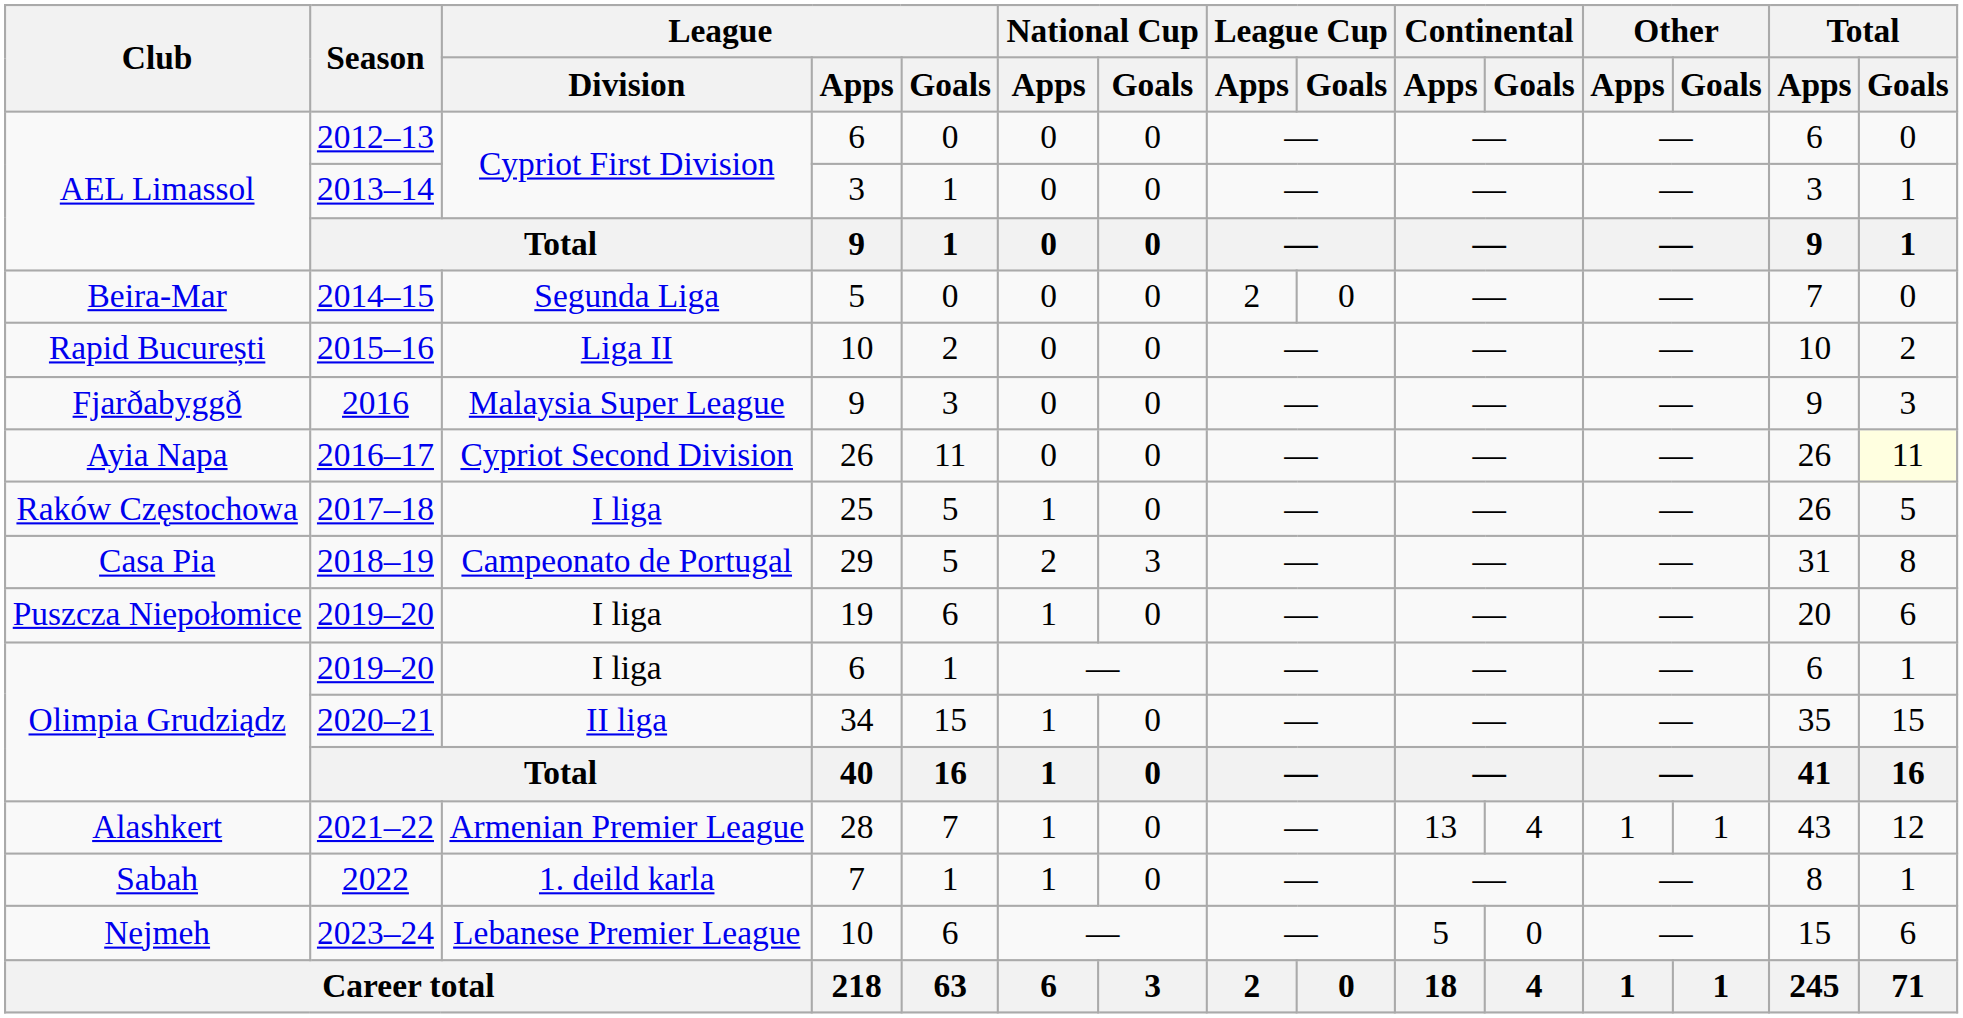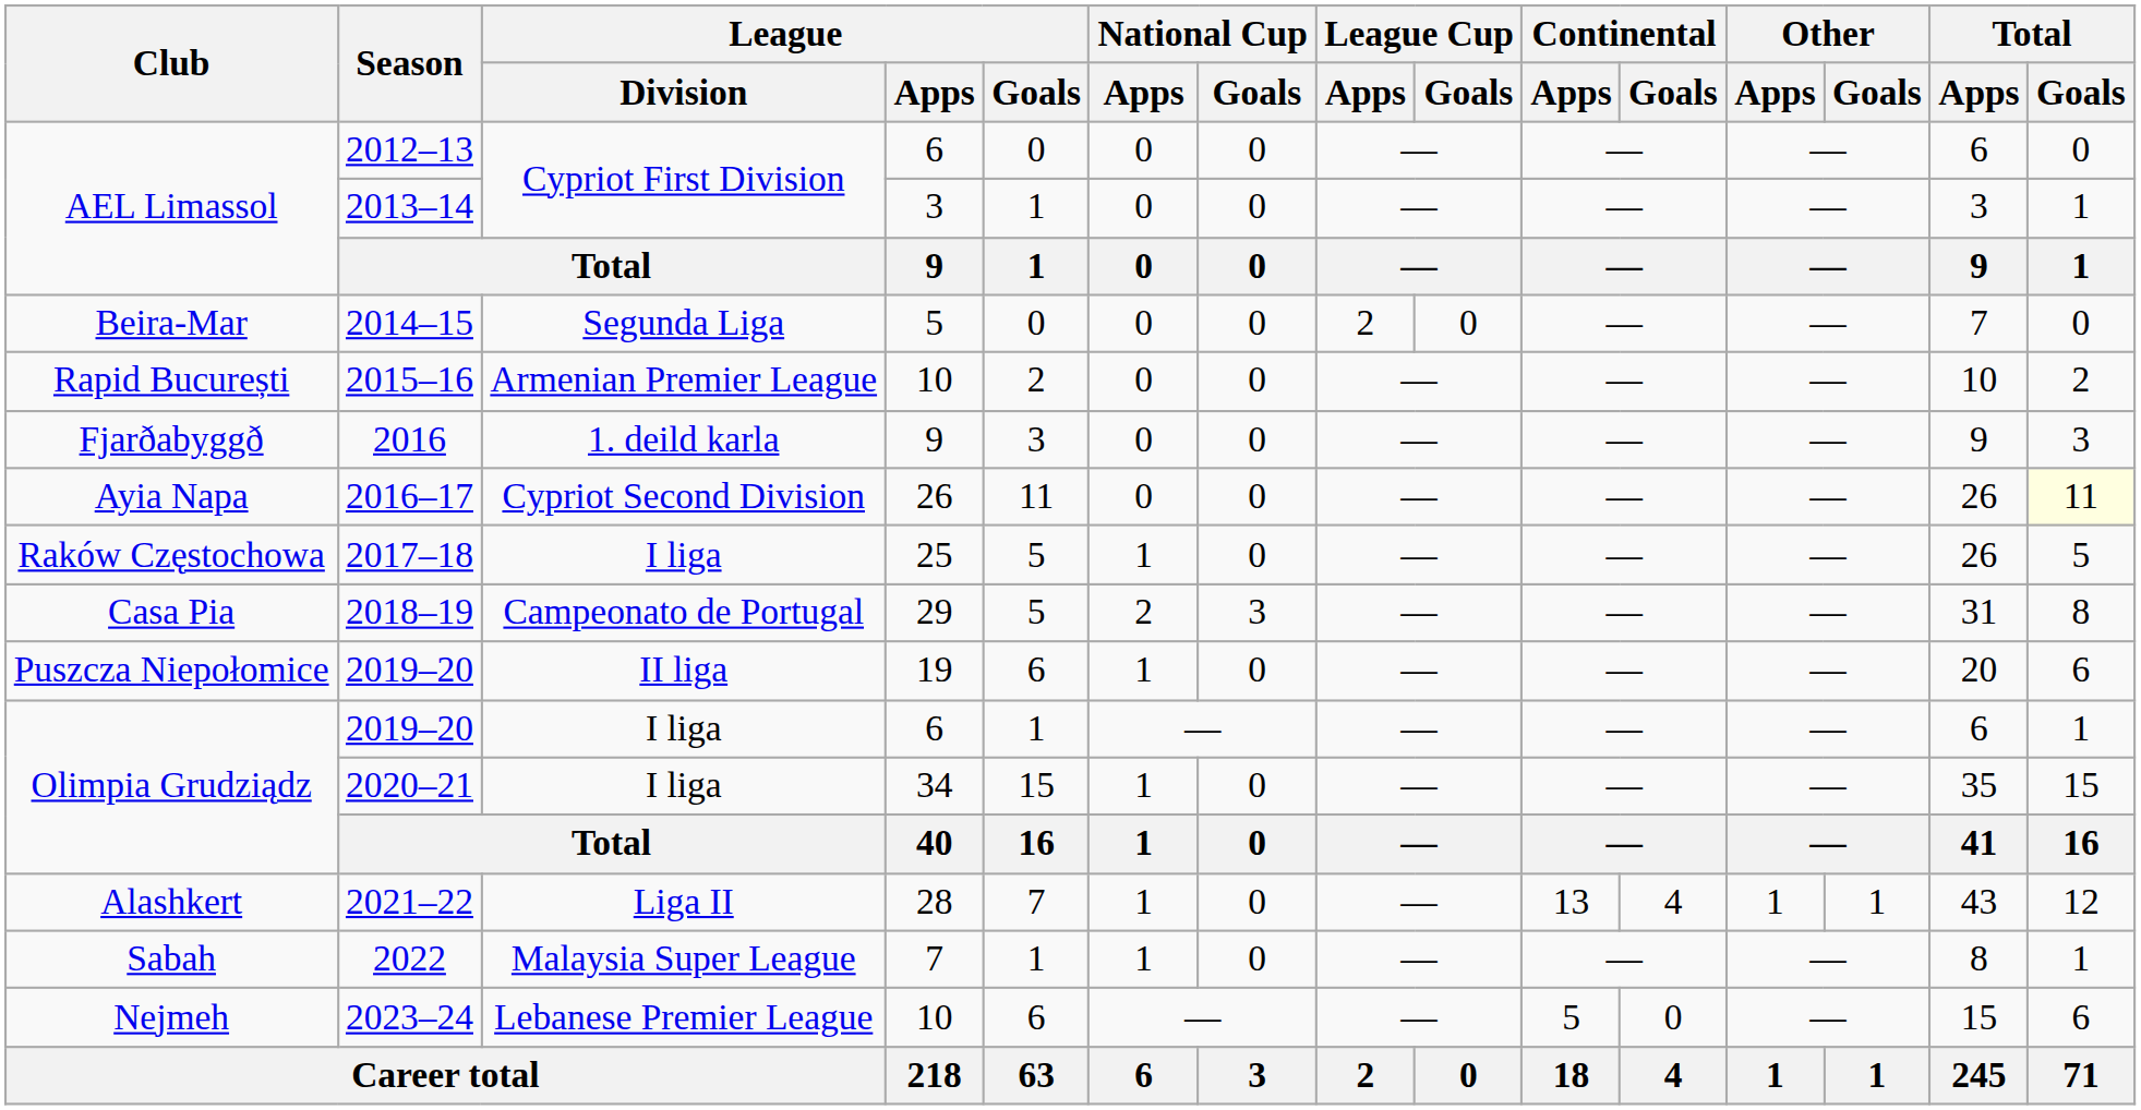 <table class="wikitable" style="text-align: center">
 <tr>
 <th rowspan="2">Club</th>
 <th rowspan="2">Season</th>
 <th colspan="3">League</th>
 <th colspan="2">National Cup</th>
 <th colspan="2">League Cup</th>
 <th colspan="2">Continental</th>
 <th colspan="2">Other</th>
 <th colspan="2">Total</th>
 </tr>
 <tr>
 <th>Division</th>
 <th>Apps</th>
 <th>Goals</th>
 <th>Apps</th>
 <th>Goals</th>
 <th>Apps</th>
 <th>Goals</th>
 <th>Apps</th>
 <th>Goals</th>
 <th>Apps</th>
 <th>Goals</th>
 <th>Apps</th>
 <th>Goals</th>
 </tr>
 <tr>
 <td rowspan="3"><a href='#'>AEL Limassol</a></td>
 <td><a href='#'>2012–13</a></td>
 <td rowspan="2"><a href='#'>Cypriot First Division</a></td>
 <td>6</td>
 <td>0</td>
 <td>0</td>
 <td>0</td>
 <td colspan="2">—</td>
 <td colspan="2">—</td>
 <td colspan="2">—</td>
 <td>6</td>
 <td>0</td>
 </tr>
 <tr>
 <td><a href='#'>2013–14</a></td>
 <td>3</td>
 <td>1</td>
 <td>0</td>
 <td>0</td>
 <td colspan="2">—</td>
 <td colspan="2">—</td>
 <td colspan="2">—</td>
 <td>3</td>
 <td>1</td>
 </tr>
 <tr>
 <th colspan="2">Total</th>
 <th>9</th>
 <th>1</th>
 <th>0</th>
 <th>0</th>
 <th colspan="2">—</th>
 <th colspan="2">—</th>
 <th colspan="2">—</th>
 <th>9</th>
 <th>1</th>
 </tr>
 <tr>
 <td><a href='#'>Beira-Mar</a></td>
 <td><a href='#'>2014–15</a></td>
 <td><a href='#'>Segunda Liga</a></td>
 <td>5</td>
 <td>0</td>
 <td>0</td>
 <td>0</td>
 <td>2</td>
 <td>0</td>
 <td colspan="2">—</td>
 <td colspan="2">—</td>
 <td>7</td>
 <td>0</td>
 </tr>
 <tr>
 <td><a href='#'>Rapid București</a></td>
 <td><a href='#'>2015–16</a></td>
-<td><a href='#'>Liga II</a></td>
+<td><a href='#'>Armenian Premier League</a></td>
 <td>10</td>
 <td>2</td>
 <td>0</td>
 <td>0</td>
 <td colspan="2">—</td>
 <td colspan="2">—</td>
 <td colspan="2">—</td>
 <td>10</td>
 <td>2</td>
 </tr>
 <tr>
 <td><a href='#'>Fjarðabyggð</a></td>
 <td><a href='#'>2016</a></td>
-<td><a href='#'>Malaysia Super League</a></td>
+<td><a href='#'>1. deild karla</a></td>
 <td>9</td>
 <td>3</td>
 <td>0</td>
 <td>0</td>
 <td colspan="2">—</td>
 <td colspan="2">—</td>
 <td colspan="2">—</td>
 <td>9</td>
 <td>3</td>
 </tr>
 <tr>
 <td><a href='#'>Ayia Napa</a></td>
 <td><a href='#'>2016–17</a></td>
 <td><a href='#'>Cypriot Second Division</a></td>
 <td>26</td>
 <td>11</td>
 <td>0</td>
 <td>0</td>
 <td colspan="2">—</td>
 <td colspan="2">—</td>
 <td colspan="2">—</td>
 <td>26</td>
 <td style="background: lightyellow;">11</td>
 </tr>
 <tr>
 <td><a href='#'>Raków Częstochowa</a></td>
 <td><a href='#'>2017–18</a></td>
 <td><a href='#'>I liga</a></td>
 <td>25</td>
 <td>5</td>
 <td>1</td>
 <td>0</td>
 <td colspan="2">—</td>
 <td colspan="2">—</td>
 <td colspan="2">—</td>
 <td>26</td>
 <td>5</td>
 </tr>
 <tr>
 <td><a href='#'>Casa Pia</a></td>
 <td><a href='#'>2018–19</a></td>
 <td><a href='#'>Campeonato de Portugal</a></td>
 <td>29</td>
 <td>5</td>
 <td>2</td>
 <td>3</td>
 <td colspan="2">—</td>
 <td colspan="2">—</td>
 <td colspan="2">—</td>
 <td>31</td>
 <td>8</td>
 </tr>
 <tr>
 <td><a href='#'>Puszcza Niepołomice</a></td>
 <td><a href='#'>2019–20</a></td>
-<td>I liga</td>
+<td><a href='#'>II liga</a></td>
 <td>19</td>
 <td>6</td>
 <td>1</td>
 <td>0</td>
 <td colspan="2">—</td>
 <td colspan="2">—</td>
 <td colspan="2">—</td>
 <td>20</td>
 <td>6</td>
 </tr>
 <tr>
 <td rowspan="3"><a href='#'>Olimpia Grudziądz</a></td>
 <td><a href='#'>2019–20</a></td>
 <td>I liga</td>
 <td>6</td>
 <td>1</td>
 <td colspan="2">—</td>
 <td colspan="2">—</td>
 <td colspan="2">—</td>
 <td colspan="2">—</td>
 <td>6</td>
 <td>1</td>
 </tr>
 <tr>
 <td><a href='#'>2020–21</a></td>
-<td><a href='#'>II liga</a></td>
+<td>I liga</td>
 <td>34</td>
 <td>15</td>
 <td>1</td>
 <td>0</td>
 <td colspan="2">—</td>
 <td colspan="2">—</td>
 <td colspan="2">—</td>
 <td>35</td>
 <td>15</td>
 </tr>
 <tr>
 <th colspan="2">Total</th>
 <th>40</th>
 <th>16</th>
 <th>1</th>
 <th>0</th>
 <th colspan="2">—</th>
 <th colspan="2">—</th>
 <th colspan="2">—</th>
 <th>41</th>
 <th>16</th>
 </tr>
 <tr>
 <td><a href='#'>Alashkert</a></td>
 <td><a href='#'>2021–22</a></td>
-<td><a href='#'>Armenian Premier League</a></td>
+<td><a href='#'>Liga II</a></td>
 <td>28</td>
 <td>7</td>
 <td>1</td>
 <td>0</td>
 <td colspan="2">—</td>
 <td>13</td>
 <td>4</td>
 <td>1</td>
 <td>1</td>
 <td>43</td>
 <td>12</td>
 </tr>
 <tr>
 <td><a href='#'>Sabah</a></td>
 <td><a href='#'>2022</a></td>
-<td><a href='#'>1. deild karla</a></td>
+<td><a href='#'>Malaysia Super League</a></td>
 <td>7</td>
 <td>1</td>
 <td>1</td>
 <td>0</td>
 <td colspan="2">—</td>
 <td colspan="2">—</td>
 <td colspan="2">—</td>
 <td>8</td>
 <td>1</td>
 </tr>
 <tr>
 <td><a href='#'>Nejmeh</a></td>
 <td><a href='#'>2023–24</a></td>
 <td><a href='#'>Lebanese Premier League</a></td>
 <td>10</td>
 <td>6</td>
 <td colspan="2">—</td>
 <td colspan="2">—</td>
 <td>5</td>
 <td>0</td>
 <td colspan="2">—</td>
 <td>15</td>
 <td>6</td>
 </tr>
 <tr>
 <th colspan="3">Career total</th>
 <th>218</th>
 <th>63</th>
 <th>6</th>
 <th>3</th>
 <th>2</th>
 <th>0</th>
 <th>18</th>
 <th>4</th>
 <th>1</th>
 <th>1</th>
 <th>245</th>
 <th>71</th>
 </tr>
 </table>
